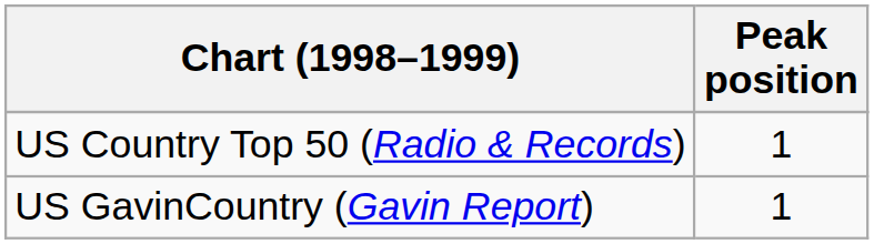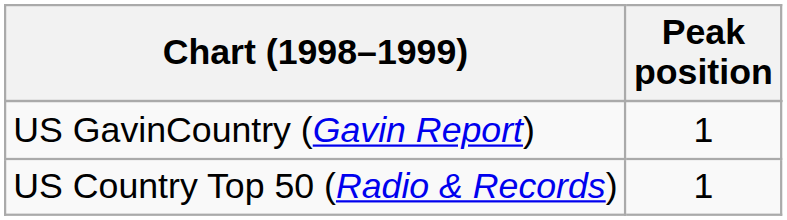 <table class="wikitable sortable">
 <tr>
 <th align="left">Chart (1998–1999)</th>
 <th align="center">Peak<br>position</th>
 </tr>
 <tr>
 </tr>
 <tr>
 </tr>
 <tr>
 </tr>
 <tr>
 </tr>
 <tr>
+<td>US GavinCountry (<em><a href='#'>Gavin Report</a></em>)</td>
+<td align="center">1</td>
+</tr>
+<tr>
 <td>US Country Top 50 (<em><a href='#'>Radio & Records</a></em>)</td>
 <td align="center">1</td>
 </tr>
-<tr>
-<td>US GavinCountry (<em><a href='#'>Gavin Report</a></em>)</td>
-<td align="center">1</td>
-</tr>
 </table>
